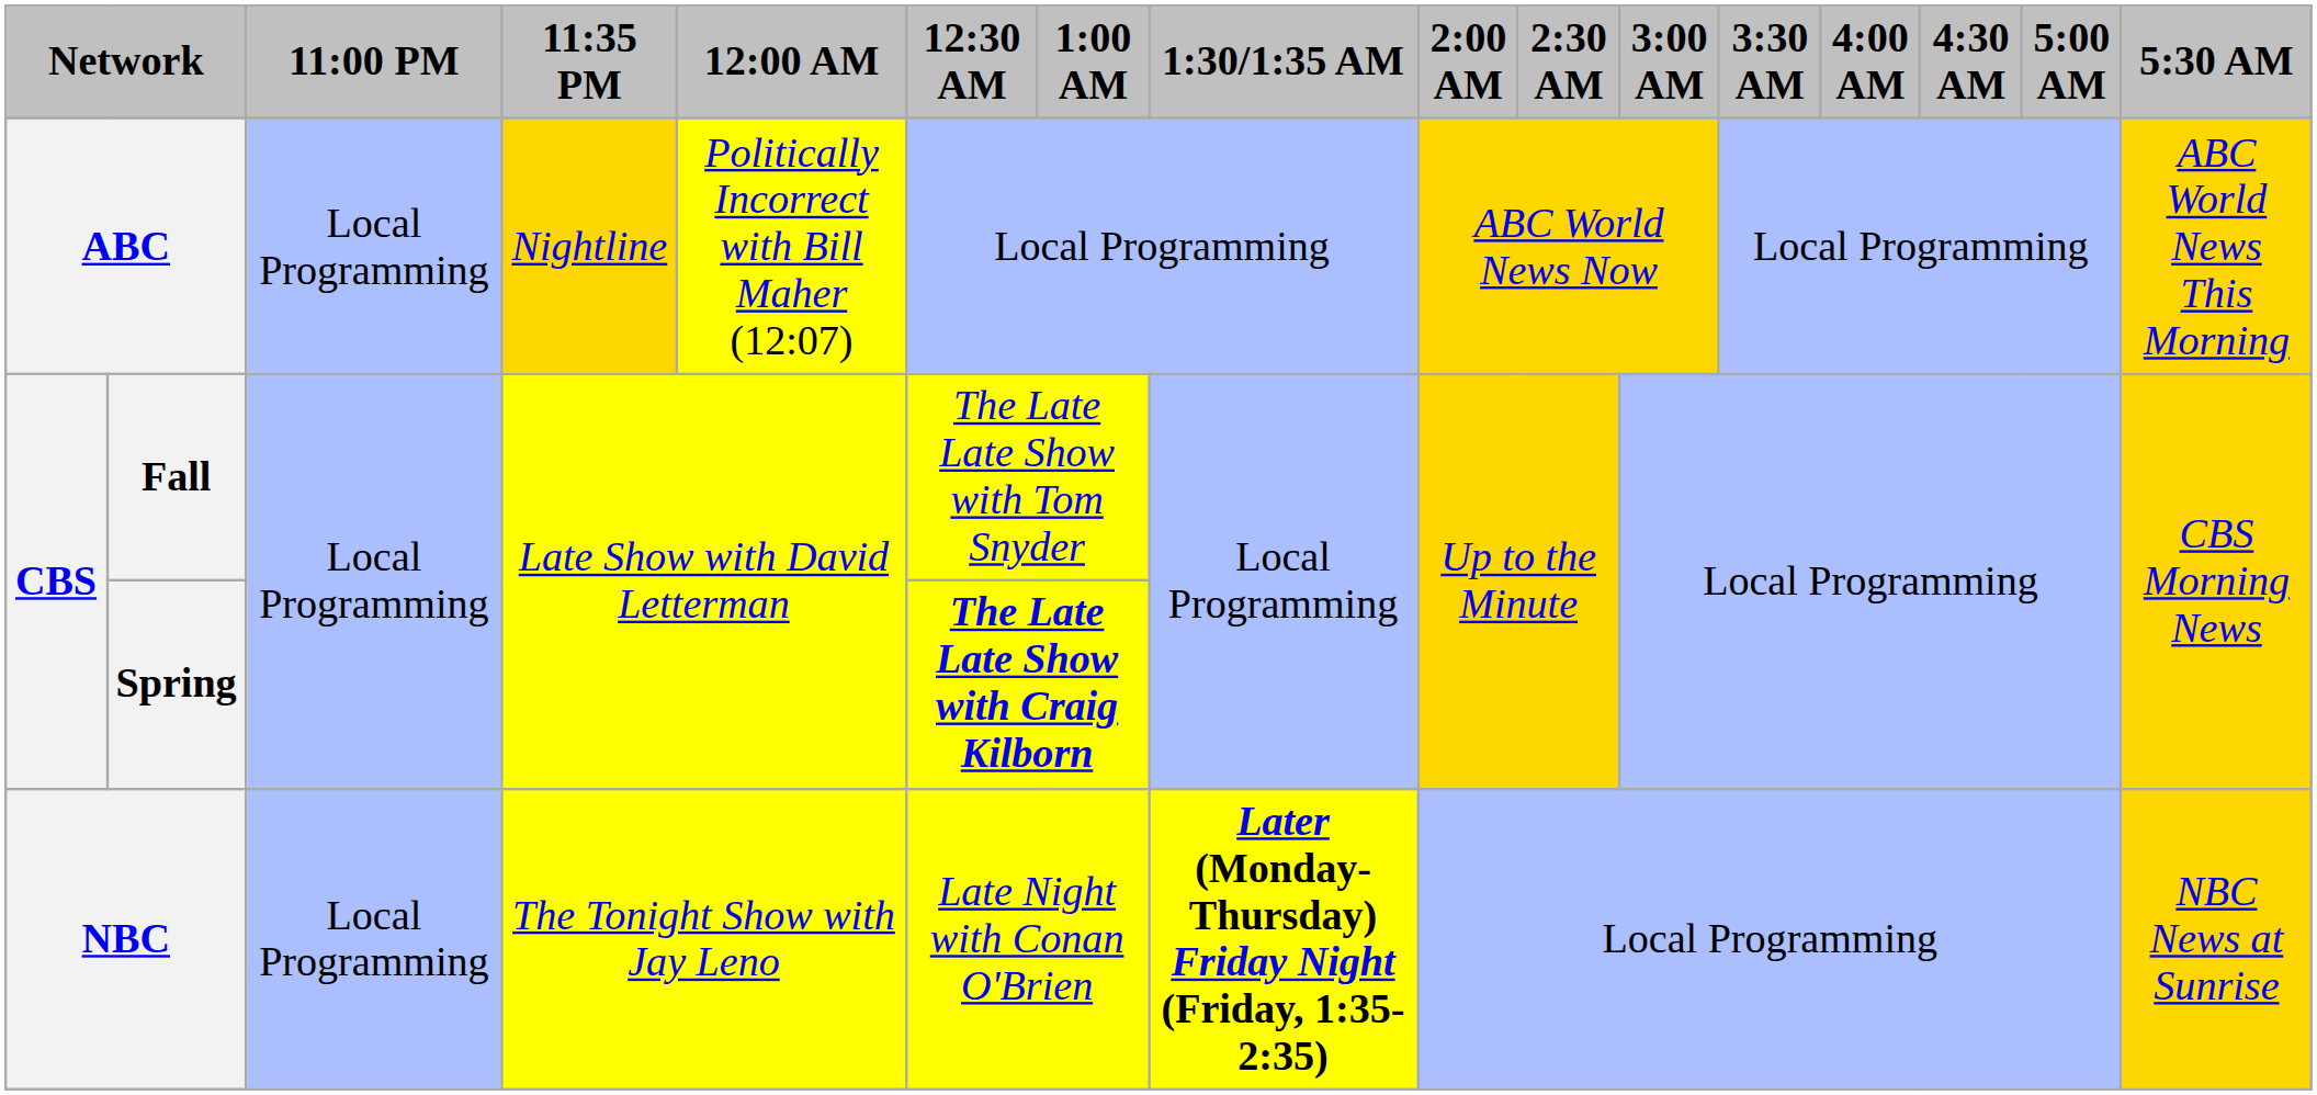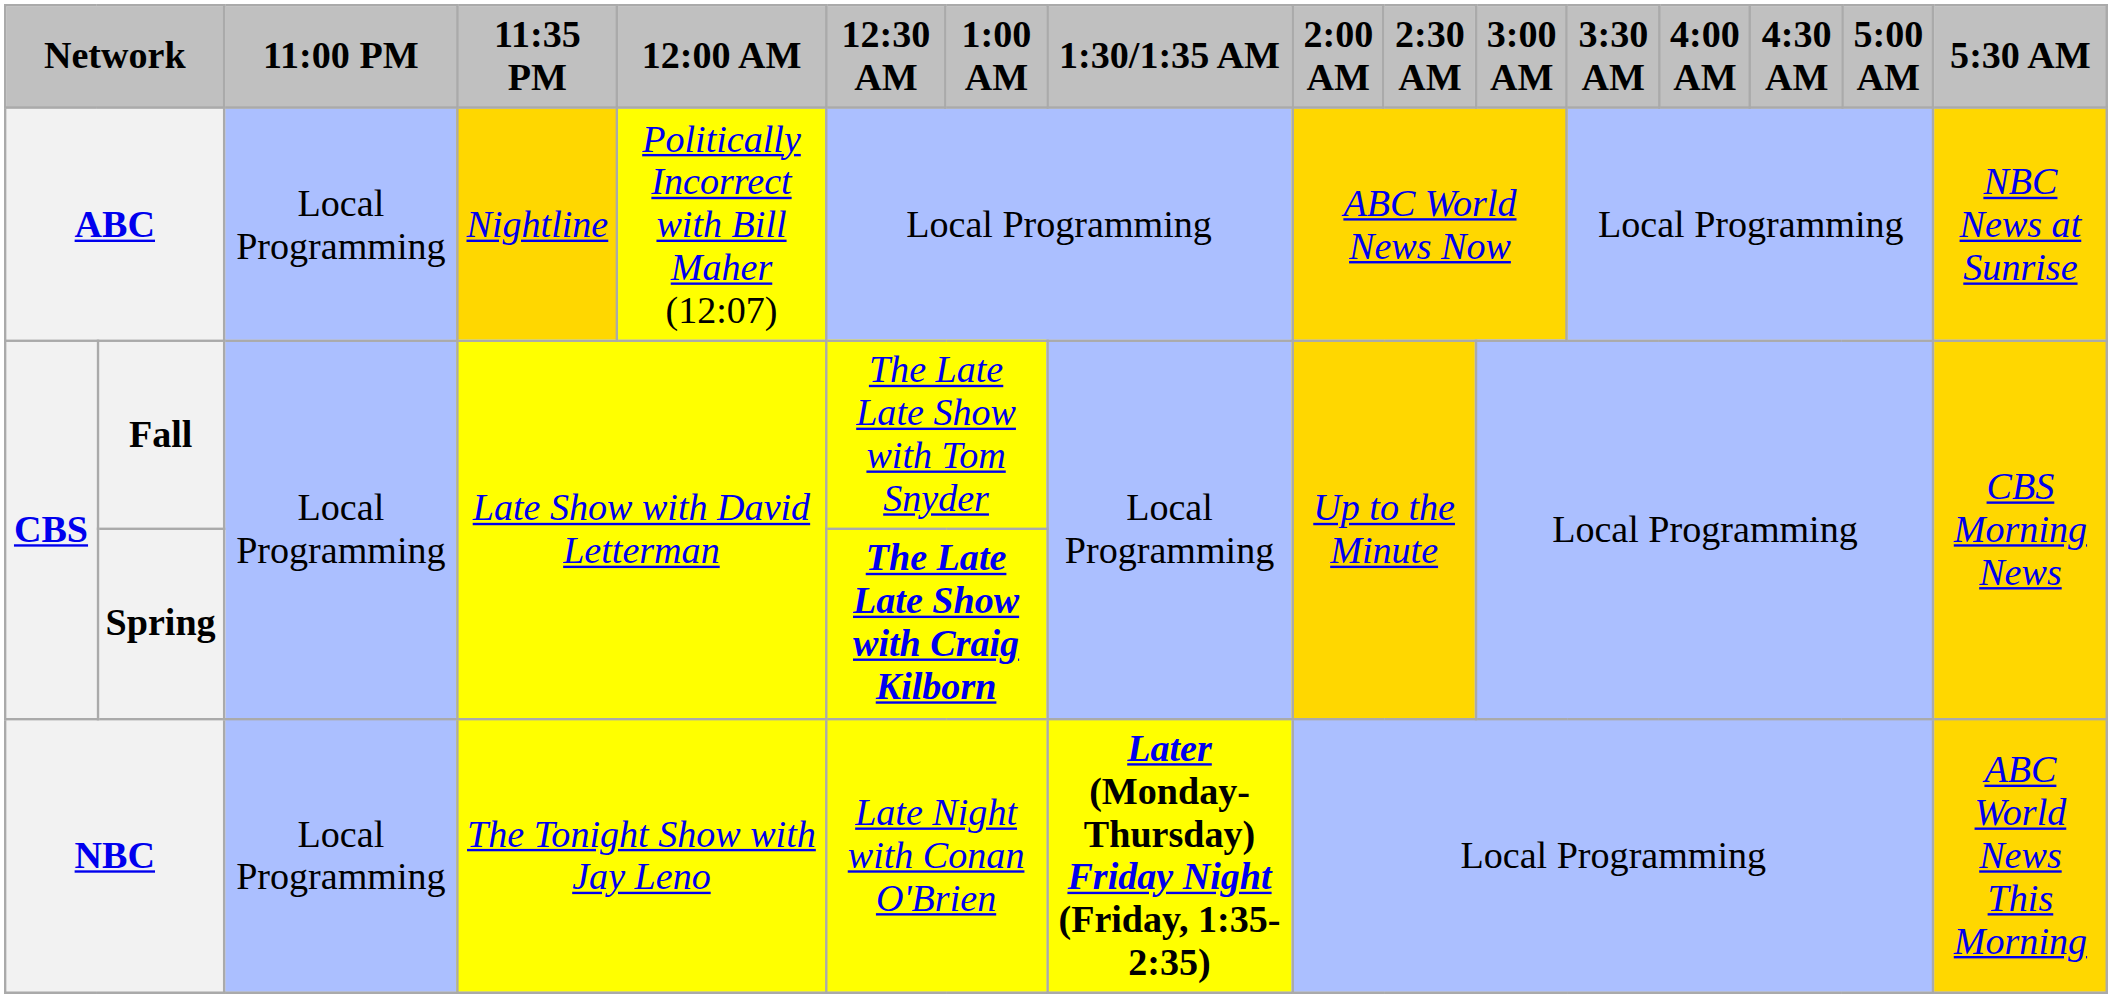 <table class="wikitable" style="width:100%;margin-right:0;text-align:center">
 <tr>
 <th colspan="2" style="background-color:#C0C0C0;text-align:center">Network</th>
 <th style="background-color:#C0C0C0;text-align:center">11:00 PM</th>
 <th style="background-color:#C0C0C0;text-align:center">11:35 PM</th>
 <th style="background-color:#C0C0C0;text-align:center">12:00 AM</th>
 <th style="background-color:#C0C0C0;text-align:center">12:30 AM</th>
 <th style="background-color:#C0C0C0;text-align:center">1:00 AM</th>
 <th style="background-color:#C0C0C0;text-align:center">1:30/1:35 AM</th>
 <th style="background-color:#C0C0C0;text-align:center">2:00 AM</th>
 <th style="background-color:#C0C0C0;text-align:center">2:30 AM</th>
 <th style="background-color:#C0C0C0;text-align:center">3:00 AM</th>
 <th style="background-color:#C0C0C0;text-align:center">3:30 AM</th>
 <th style="background-color:#C0C0C0;text-align:center">4:00 AM</th>
 <th style="background-color:#C0C0C0;text-align:center">4:30 AM</th>
 <th style="background-color:#C0C0C0;text-align:center">5:00 AM</th>
 <th style="background-color:#C0C0C0;text-align:center">5:30 AM</th>
 </tr>
 <tr>
 <th colspan="2"><a href='#'>ABC</a></th>
 <td colspan="1" style="background:#abbfff">Local Programming</td>
 <td colspan="1" style="background:gold"><em><a href='#'>Nightline</a></em></td>
 <td colspan="1" style="background:yellow"><em><a href='#'>Politically Incorrect with Bill Maher</a></em> (12:07)</td>
 <td colspan="3" style="background:#abbfff">Local Programming</td>
 <td colspan="3" style="background:gold"><em><a href='#'>ABC World News Now</a></em></td>
 <td colspan="4" style="background:#abbfff">Local Programming</td>
-<td colspan="1" style="background:gold"><em><a href='#'>ABC World News This Morning</a></em></td>
+<td colspan="1" style="background:gold"><em><a href='#'>NBC News at Sunrise</a></em></td>
 </tr>
 <tr>
 <th colspan="1" rowspan="2"><a href='#'>CBS</a></th>
 <th>Fall</th>
 <td colspan="1" rowspan="2" style="background:#abbfff">Local Programming</td>
 <td colspan="2" rowspan="2" style="background:yellow"><em><a href='#'>Late Show with David Letterman</a></em></td>
 <td colspan="2" style="background:yellow"><em><a href='#'>The Late Late Show with Tom Snyder</a></em></td>
 <td colspan="1" rowspan="2" style="background:#abbfff">Local Programming</td>
 <td colspan="2" rowspan="2" style="background:gold"><em><a href='#'>Up to the Minute</a></em></td>
 <td colspan="5" rowspan="2" style="background:#abbfff">Local Programming</td>
 <td colspan="1" rowspan="2" style="background:gold"><em><a href='#'>CBS Morning News</a></em></td>
 </tr>
 <tr>
 <th>Spring</th>
 <td colspan="2" style="background:yellow"><strong><em><a href='#'>The Late Late Show with Craig Kilborn</a></em></strong></td>
 </tr>
 <tr>
 <th colspan="2"><a href='#'>NBC</a></th>
 <td colspan="1" style="background:#abbfff">Local Programming</td>
 <td colspan="2" style="background:yellow"><em><a href='#'>The Tonight Show with Jay Leno</a></em></td>
 <td colspan="2" style="background:yellow"><em><a href='#'>Late Night with Conan O'Brien</a></em></td>
 <td colspan="1" style="background:yellow"><strong><em><a href='#'>Later</a></em> (Monday-Thursday) <br> <em><a href='#'>Friday Night</a></em> (Friday, 1:35-2:35)</strong></td>
 <td colspan="7" style="background:#abbfff">Local Programming</td>
-<td colspan="1" style="background:gold"><em><a href='#'>NBC News at Sunrise</a></em></td>
+<td colspan="1" style="background:gold"><em><a href='#'>ABC World News This Morning</a></em></td>
 </tr>
 <tr>
 </tr>
 </table>
